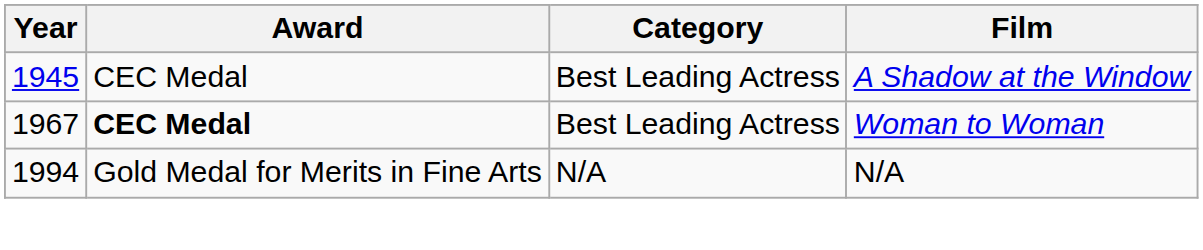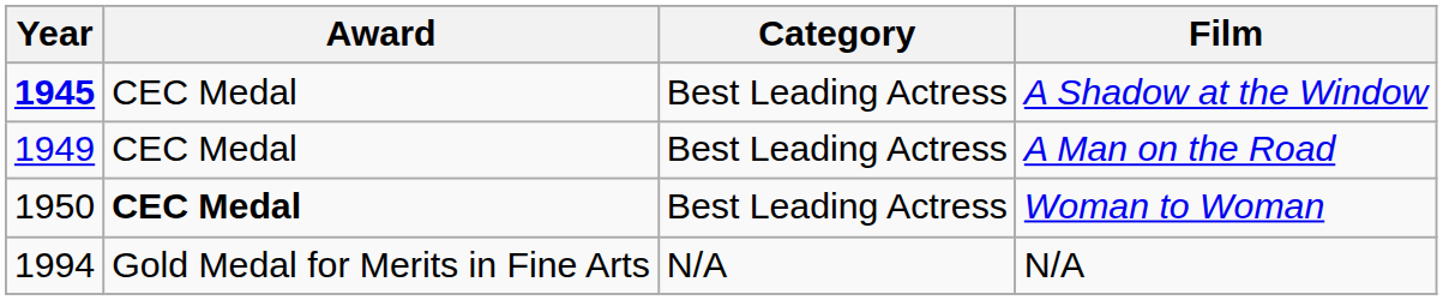 <table class="wikitable">
 <tr>
 <th>Year</th>
 <th>Award</th>
 <th>Category</th>
 <th>Film</th>
 </tr>
 <tr>
-<td><a href='#'>1945</a></td>
+<td><strong><a href='#'>1945</a></strong></td>
 <td>CEC Medal</td>
 <td>Best Leading Actress</td>
 <td><em><a href='#'>A Shadow at the Window</a></em></td>
 </tr>
 <tr>
-<td>1967</td>
+<td><a href='#'>1949</a></td>
+<td>CEC Medal</td>
+<td>Best Leading Actress</td>
+<td><em><a href='#'>A Man on the Road</a></em></td>
+</tr>
+<tr>
+<td>1950</td>
 <td><strong>CEC Medal</strong></td>
 <td>Best Leading Actress</td>
 <td><em><a href='#'>Woman to Woman</a></em></td>
 </tr>
 <tr>
 <td>1994</td>
 <td>Gold Medal for Merits in Fine Arts</td>
 <td>N/A</td>
 <td>N/A</td>
 </tr>
 </table>
